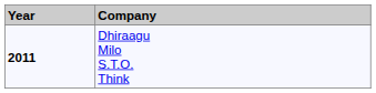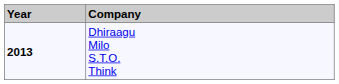 <table bgcolor="#f7f8ff" cellpadding="3" cellspacing="0" border="1" style="font-size: 95%; border: gray solid 1px; border-collapse: collapse;">
 <tr bgcolor="#CCCCCC">
 <td width="100"><strong>Year</strong></td>
 <td width="320"><strong>Company</strong></td>
 </tr>
 <tr>
-<td><strong>2011</strong></td>
+<td><strong>2013</strong></td>
 <td><a href='#'>Dhiraagu</a><br><a href='#'>Milo</a><br><a href='#'>S.T.O.</a><br><a href='#'>Think</a></td>
 </tr>
 </table>
